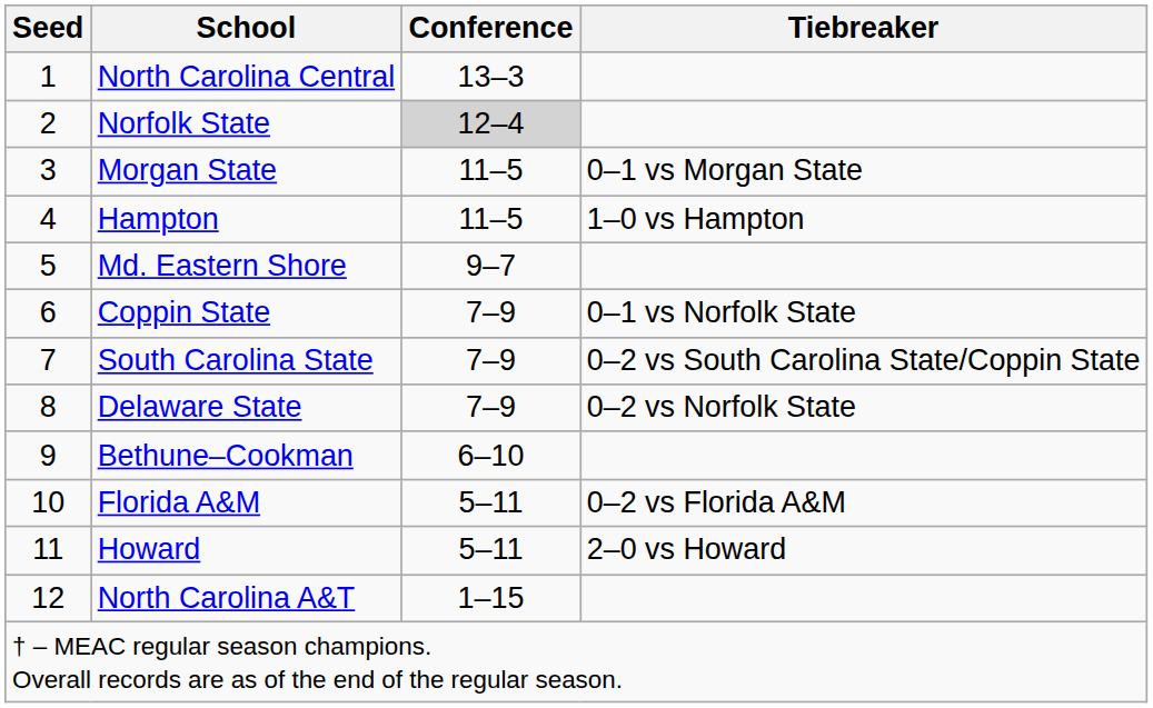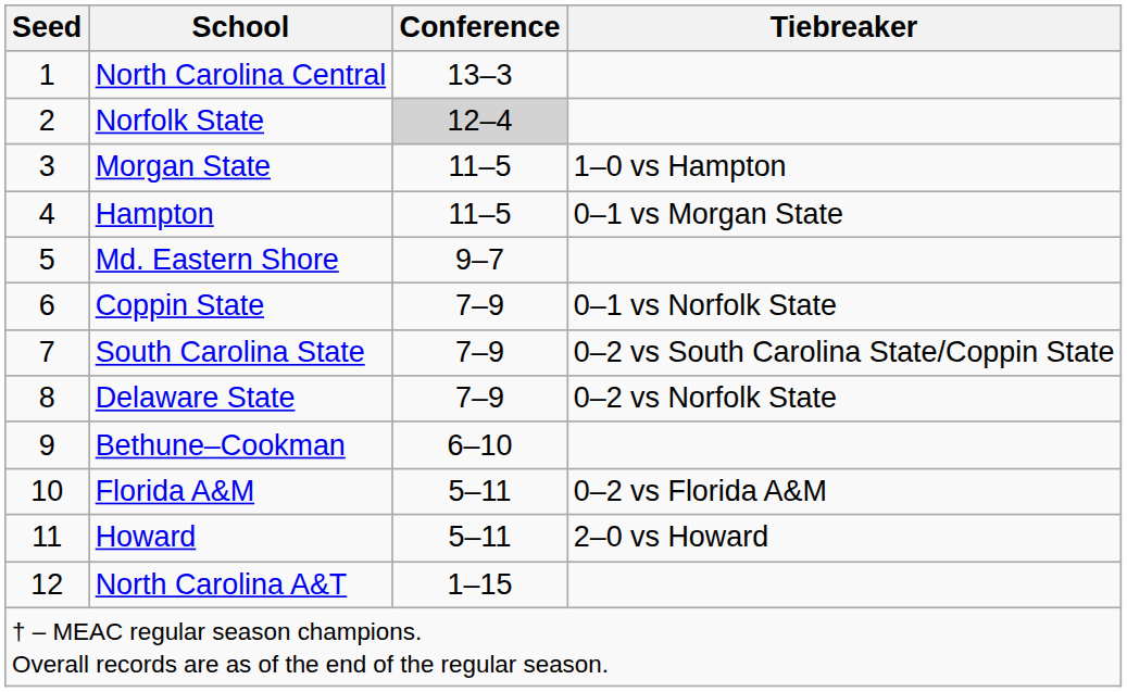 <table class="wikitable" style="text-align:center">
 <tr>
 <th>Seed</th>
 <th>School</th>
 <th>Conference</th>
 <th>Tiebreaker</th>
 </tr>
 <tr>
 <td>1</td>
 <td align=left><a href='#'>North Carolina Central</a></td>
 <td>13–3</td>
 <td></td>
 </tr>
 <tr>
 <td>2</td>
 <td align=left><a href='#'>Norfolk State</a></td>
 <td style="background: lightgrey;">12–4</td>
 <td align=left></td>
 </tr>
 <tr>
 <td>3</td>
 <td align=left><a href='#'>Morgan State</a></td>
 <td>11–5</td>
-<td align=left>0–1 vs Morgan State</td>
+<td align=left>1–0 vs Hampton</td>
 </tr>
 <tr>
 <td>4</td>
 <td align=left><a href='#'>Hampton</a></td>
 <td>11–5</td>
-<td align=left>1–0 vs Hampton</td>
+<td align=left>0–1 vs Morgan State</td>
 </tr>
 <tr>
 <td>5</td>
 <td align=left><a href='#'>Md. Eastern Shore</a></td>
 <td>9–7</td>
 <td></td>
 </tr>
 <tr>
 <td>6</td>
 <td align=left><a href='#'>Coppin State</a></td>
 <td>7–9</td>
 <td align=left>0–1 vs Norfolk State</td>
 </tr>
 <tr>
 <td>7</td>
 <td align=left><a href='#'>South Carolina State</a></td>
 <td>7–9</td>
 <td align=left>0–2 vs South Carolina State/Coppin State</td>
 </tr>
 <tr>
 <td>8</td>
 <td align=left><a href='#'>Delaware State</a></td>
 <td>7–9</td>
 <td align=left>0–2 vs Norfolk State</td>
 </tr>
 <tr>
 <td>9</td>
 <td align=left><a href='#'>Bethune–Cookman</a></td>
 <td>6–10</td>
 <td align=left></td>
 </tr>
 <tr>
 <td>10</td>
 <td align=left><a href='#'>Florida A&M</a></td>
 <td>5–11</td>
 <td align=left>0–2 vs Florida A&M</td>
 </tr>
 <tr>
 <td>11</td>
 <td align=left><a href='#'>Howard</a></td>
 <td>5–11</td>
 <td align=left>2–0 vs Howard</td>
 </tr>
 <tr>
 <td>12</td>
 <td align=left><a href='#'>North Carolina A&T</a></td>
 <td>1–15</td>
 <td></td>
 </tr>
 <tr>
 <td colspan="6" align="left"><small>† – MEAC regular season champions.<br>Overall records are as of the end of the regular season.</small></td>
 </tr>
 </table>
